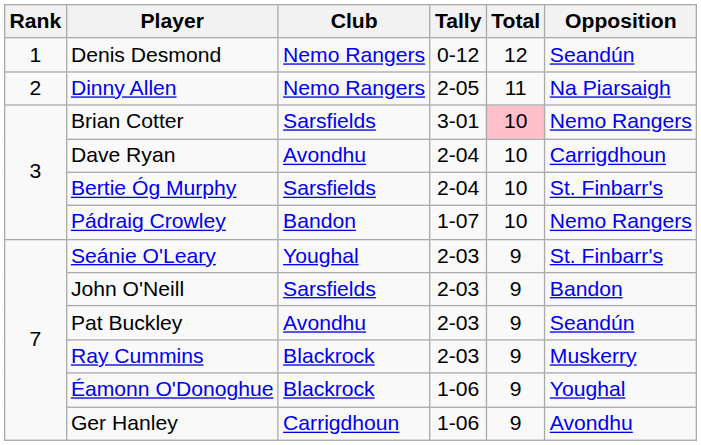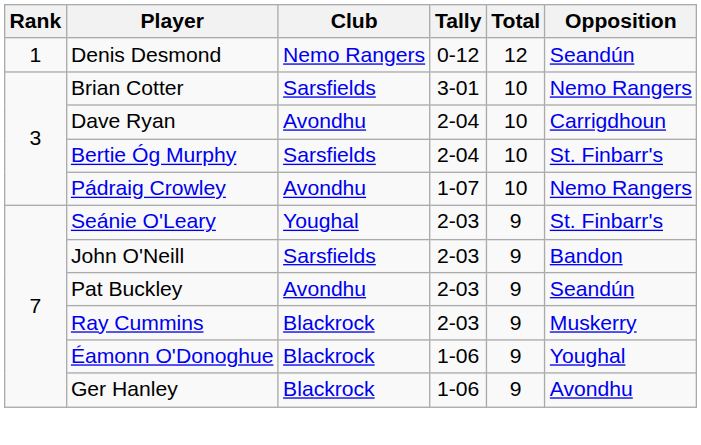 <table class="wikitable">
 <tr>
 <th>Rank</th>
 <th>Player</th>
 <th>Club</th>
 <th>Tally</th>
 <th>Total</th>
 <th>Opposition</th>
 </tr>
 <tr>
 <td rowspan="1" style="text-align:center;">1</td>
 <td>Denis Desmond</td>
 <td><a href='#'>Nemo Rangers</a></td>
 <td align=center>0-12</td>
 <td align=center>12</td>
 <td><a href='#'>Seandún</a></td>
 </tr>
 <tr>
-<td rowspan="1" style="text-align:center;">2</td>
-<td><a href='#'>Dinny Allen</a></td>
-<td><a href='#'>Nemo Rangers</a></td>
-<td align=center>2-05</td>
-<td align=center>11</td>
-<td><a href='#'>Na Piarsaigh</a></td>
-</tr>
-<tr>
 <td rowspan="4" style="text-align:center;">3</td>
 <td>Brian Cotter</td>
 <td><a href='#'>Sarsfields</a></td>
 <td align=center>3-01</td>
-<td align=center style="background: pink;">10</td>
+<td align=center>10</td>
 <td><a href='#'>Nemo Rangers</a></td>
 </tr>
 <tr>
 <td>Dave Ryan</td>
 <td><a href='#'>Avondhu</a></td>
 <td align=center>2-04</td>
 <td align=center>10</td>
 <td><a href='#'>Carrigdhoun</a></td>
 </tr>
 <tr>
 <td><a href='#'>Bertie Óg Murphy</a></td>
 <td><a href='#'>Sarsfields</a></td>
 <td align=center>2-04</td>
 <td align=center>10</td>
 <td><a href='#'>St. Finbarr's</a></td>
 </tr>
 <tr>
 <td><a href='#'>Pádraig Crowley</a></td>
-<td><a href='#'>Bandon</a></td>
+<td><a href='#'>Avondhu</a></td>
 <td align=center>1-07</td>
 <td align=center>10</td>
 <td><a href='#'>Nemo Rangers</a></td>
 </tr>
 <tr>
 <td rowspan="6" style="text-align:center;">7</td>
 <td><a href='#'>Seánie O'Leary</a></td>
 <td><a href='#'>Youghal</a></td>
 <td align=center>2-03</td>
 <td align=center>9</td>
 <td><a href='#'>St. Finbarr's</a></td>
 </tr>
 <tr>
 <td>John O'Neill</td>
 <td><a href='#'>Sarsfields</a></td>
 <td align=center>2-03</td>
 <td align=center>9</td>
 <td><a href='#'>Bandon</a></td>
 </tr>
 <tr>
 <td>Pat Buckley</td>
 <td><a href='#'>Avondhu</a></td>
 <td align=center>2-03</td>
 <td align=center>9</td>
 <td><a href='#'>Seandún</a></td>
 </tr>
 <tr>
 <td><a href='#'>Ray Cummins</a></td>
 <td><a href='#'>Blackrock</a></td>
 <td align=center>2-03</td>
 <td align=center>9</td>
 <td><a href='#'>Muskerry</a></td>
 </tr>
 <tr>
 <td><a href='#'>Éamonn O'Donoghue</a></td>
 <td><a href='#'>Blackrock</a></td>
 <td align=center>1-06</td>
 <td align=center>9</td>
 <td><a href='#'>Youghal</a></td>
 </tr>
 <tr>
 <td>Ger Hanley</td>
-<td><a href='#'>Carrigdhoun</a></td>
+<td><a href='#'>Blackrock</a></td>
 <td align=center>1-06</td>
 <td align=center>9</td>
 <td><a href='#'>Avondhu</a></td>
 </tr>
 </table>
